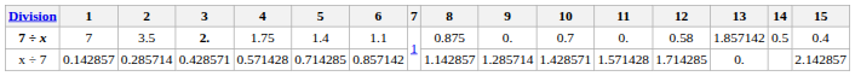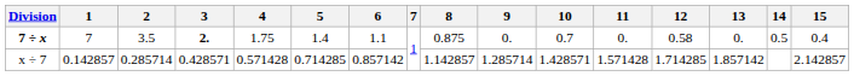 <table class="wikitable" style="text-align: center; background: white">
 <tr>
 <th style="width:105px;"><a href='#'>Division</a></th>
 <th>1</th>
 <th>2</th>
 <th>3</th>
 <th>4</th>
 <th>5</th>
 <th>6</th>
 <th>7</th>
 <th>8</th>
 <th>9</th>
 <th>10</th>
 <th>11</th>
 <th>12</th>
 <th>13</th>
 <th>14</th>
 <th>15</th>
 </tr>
 <tr>
 <td><strong>7 ÷ <em>x<strong><em></td>
 <td></strong>7<strong></td>
 <td>3.5</td>
 <td><strong>2.</strong></td>
 <td>1.75</td>
 <td>1.4</td>
 <td>1.1</td>
 <td rowspan=2><a href='#'>1</a></td>
 <td>0.875</td>
 <td>0.</td>
 <td>0.7</td>
 <td>0.</td>
 <td>0.58</td>
-<td>1.<span>857142</span></td>
+<td>0.</td>
 <td>0.5</td>
 <td>0.4</td>
 </tr>
 <tr>
 <td></em></strong>x</em> ÷ 7</strong></td>
 <td>0.<span>142857</span></td>
 <td>0.<span>285714</span></td>
 <td>0.<span>428571</span></td>
 <td>0.<span>571428</span></td>
 <td>0.<span>714285</span></td>
 <td>0.<span>857142</span></td>
 <td>1.<span>142857</span></td>
 <td>1.<span>285714</span></td>
 <td>1.<span>428571</span></td>
 <td>1.<span>571428</span></td>
 <td>1.<span>714285</span></td>
-<td>0.</td>
+<td>1.<span>857142</span></td>
 <td></td>
 <td>2.<span>142857</span></td>
 </tr>
 </table>
